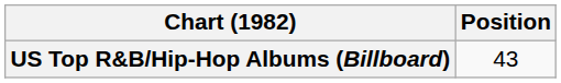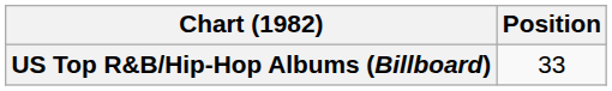 <table class="wikitable plainrowheaders" style="text-align:center">
 <tr>
 <th scope="col">Chart (1982)</th>
 <th scope="col">Position</th>
 </tr>
 <tr>
 <th scope="row">US Top R&B/Hip-Hop Albums (<em>Billboard</em>)</th>
-<td>43</td>
+<td>33</td>
 </tr>
 </table>
